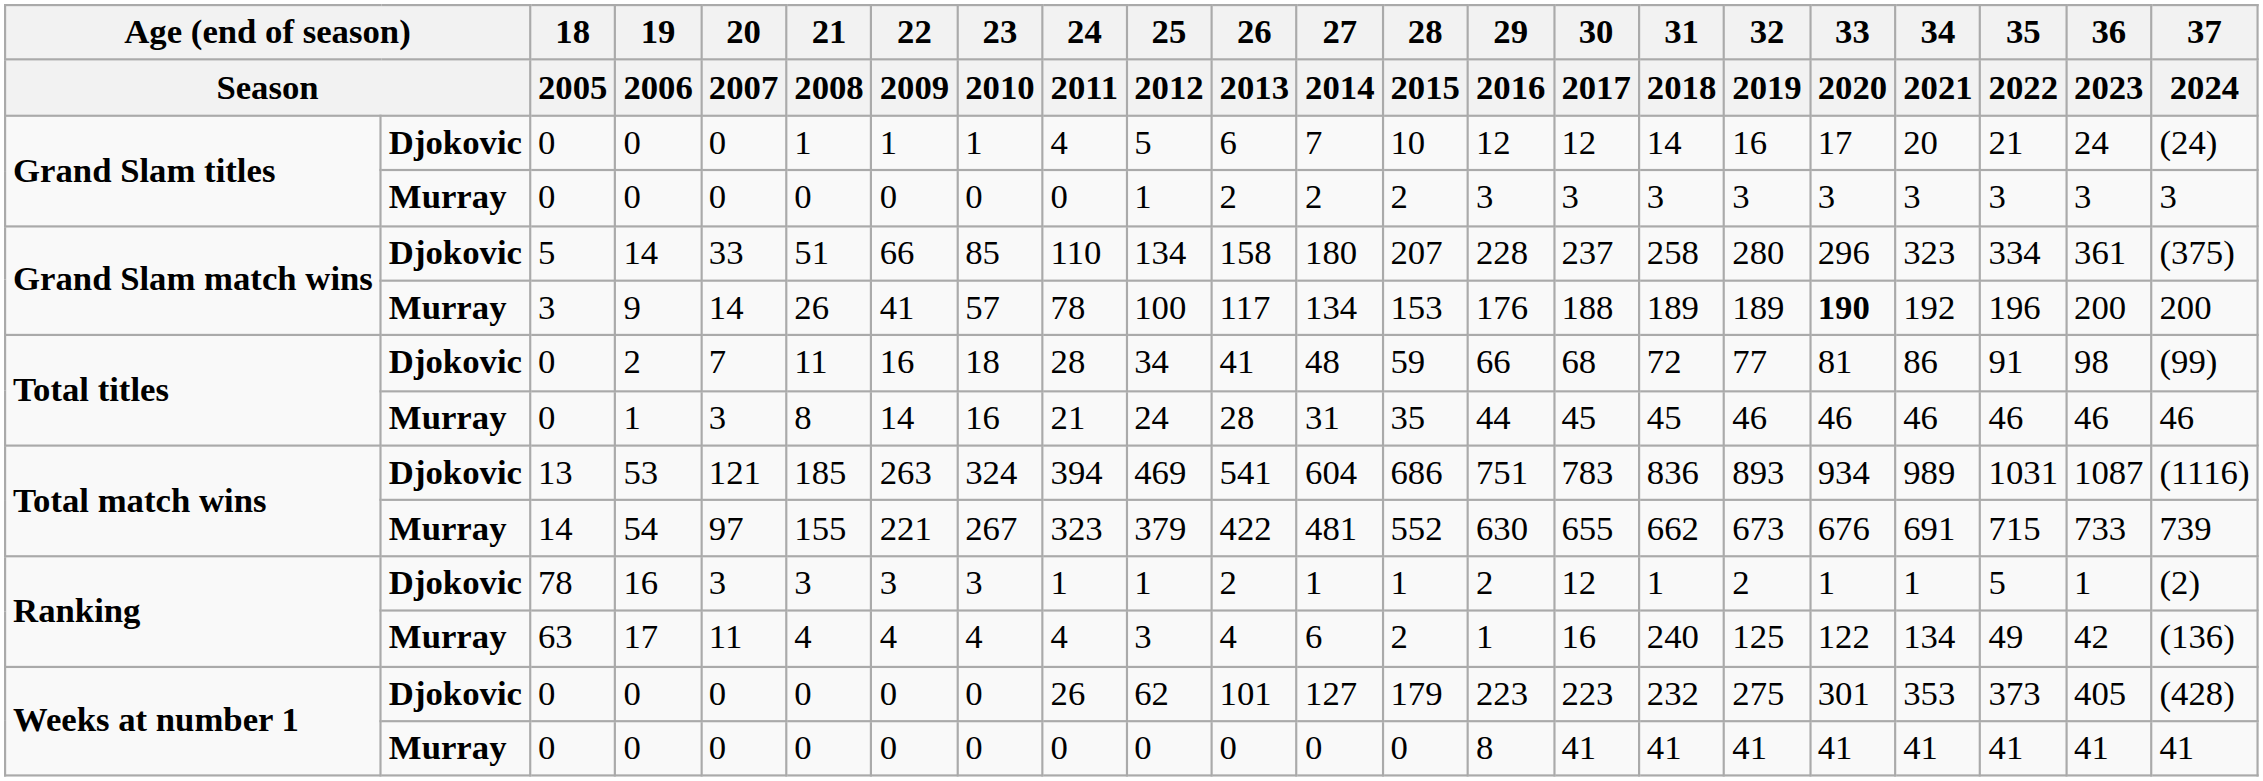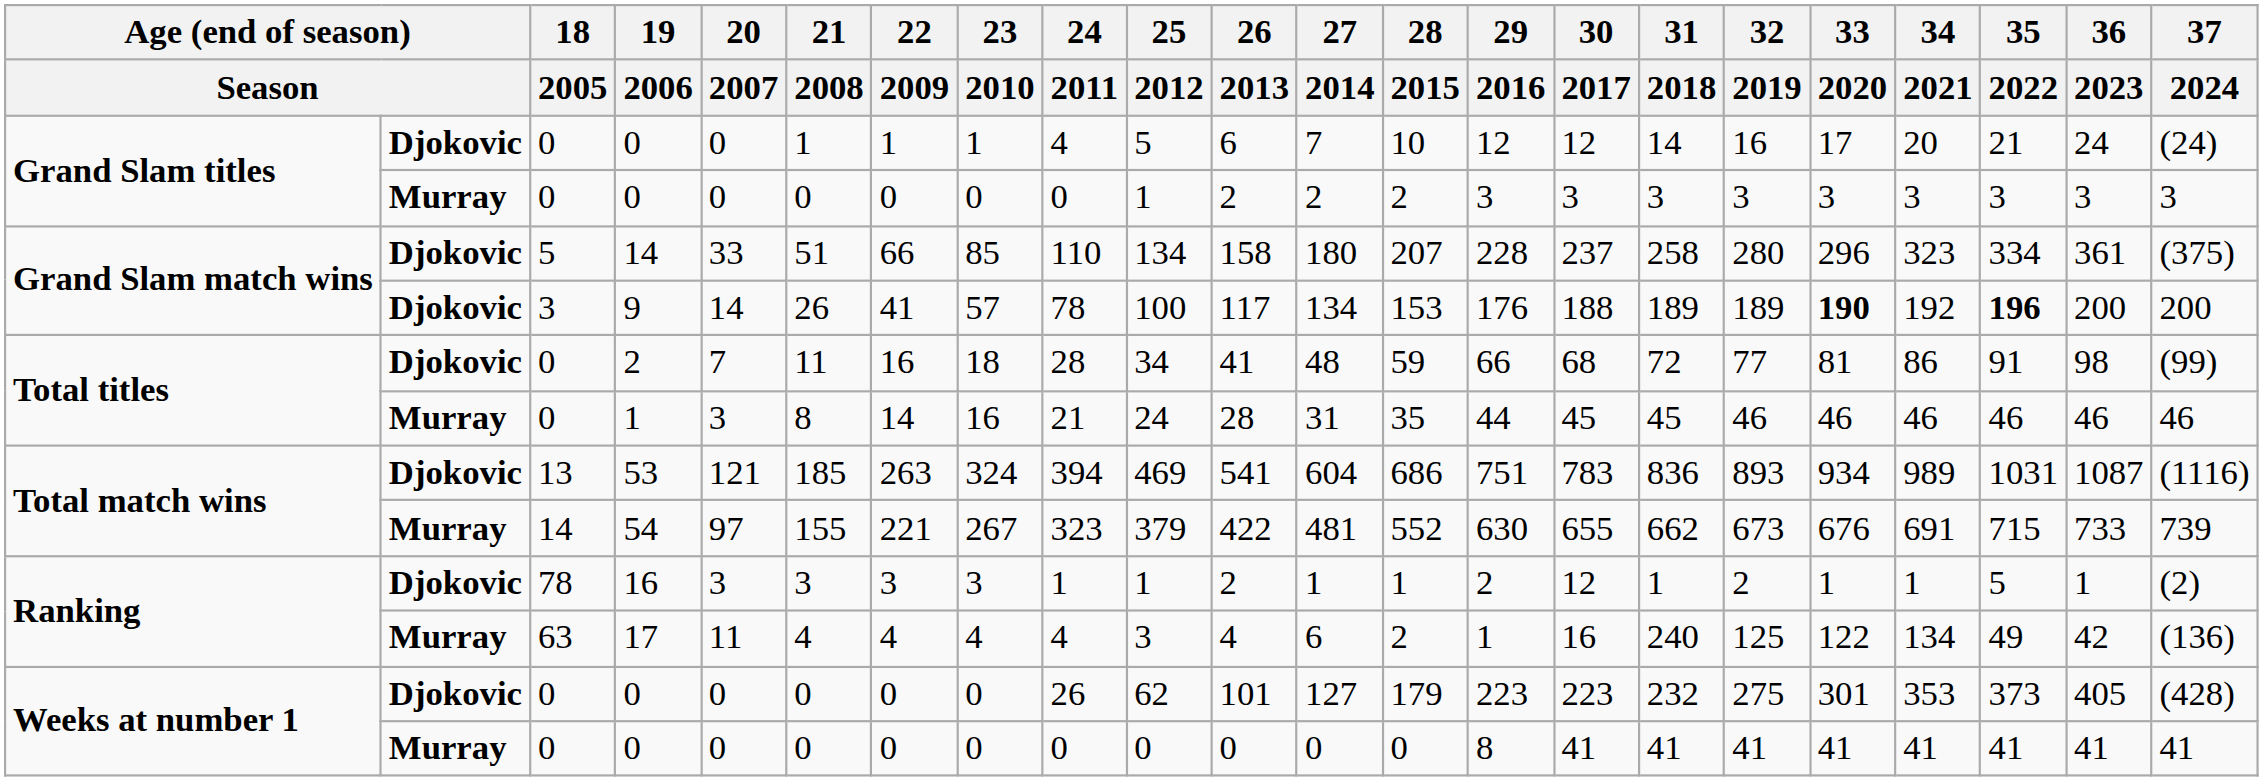 <table class=wikitable>
 <tr>
 <th colspan=2>Age (end of season)</th>
 <th>18</th>
 <th>19</th>
 <th>20</th>
 <th>21</th>
 <th>22</th>
 <th>23</th>
 <th>24</th>
 <th>25</th>
 <th>26</th>
 <th>27</th>
 <th>28</th>
 <th>29</th>
 <th>30</th>
 <th>31</th>
 <th>32</th>
 <th>33</th>
 <th>34</th>
 <th>35</th>
 <th>36</th>
 <th>37</th>
 </tr>
 <tr>
 <th colspan=2>Season</th>
 <th>2005</th>
 <th>2006</th>
 <th>2007</th>
 <th>2008</th>
 <th>2009</th>
 <th>2010</th>
 <th>2011</th>
 <th>2012</th>
 <th>2013</th>
 <th>2014</th>
 <th>2015</th>
 <th>2016</th>
 <th>2017</th>
 <th>2018</th>
 <th>2019</th>
 <th>2020</th>
 <th>2021</th>
 <th>2022</th>
 <th>2023</th>
 <th>2024</th>
 </tr>
 <tr>
 <td rowspan=2><strong>Grand Slam titles</strong></td>
 <td><strong>Djokovic</strong></td>
 <td>0</td>
 <td>0</td>
 <td>0</td>
 <td>1</td>
 <td>1</td>
 <td>1</td>
 <td>4</td>
 <td>5</td>
 <td>6</td>
 <td>7</td>
 <td>10</td>
 <td>12</td>
 <td>12</td>
 <td>14</td>
 <td>16</td>
 <td>17</td>
 <td>20</td>
 <td>21</td>
 <td>24</td>
 <td>(24)</td>
 </tr>
 <tr>
 <td><strong>Murray</strong></td>
 <td>0</td>
 <td>0</td>
 <td>0</td>
 <td>0</td>
 <td>0</td>
 <td>0</td>
 <td>0</td>
 <td>1</td>
 <td>2</td>
 <td>2</td>
 <td>2</td>
 <td>3</td>
 <td>3</td>
 <td>3</td>
 <td>3</td>
 <td>3</td>
 <td>3</td>
 <td>3</td>
 <td>3</td>
 <td>3</td>
 </tr>
 <tr>
 <td rowspan=2><strong>Grand Slam match wins</strong></td>
 <td><strong>Djokovic</strong></td>
 <td>5</td>
 <td>14</td>
 <td>33</td>
 <td>51</td>
 <td>66</td>
 <td>85</td>
 <td>110</td>
 <td>134</td>
 <td>158</td>
 <td>180</td>
 <td>207</td>
 <td>228</td>
 <td>237</td>
 <td>258</td>
 <td>280</td>
 <td>296</td>
 <td>323</td>
 <td>334</td>
 <td>361</td>
 <td>(375)</td>
 </tr>
 <tr>
-<td><strong>Murray</strong></td>
+<td><strong>Djokovic</strong></td>
 <td>3</td>
 <td>9</td>
 <td>14</td>
 <td>26</td>
 <td>41</td>
 <td>57</td>
 <td>78</td>
 <td>100</td>
 <td>117</td>
 <td>134</td>
 <td>153</td>
 <td>176</td>
 <td>188</td>
 <td>189</td>
 <td>189</td>
 <td><strong>190</strong></td>
 <td>192</td>
-<td>196</td>
+<td><strong>196</strong></td>
 <td>200</td>
 <td>200</td>
 </tr>
 <tr>
 <td rowspan=2><strong>Total titles</strong></td>
 <td><strong>Djokovic</strong></td>
 <td>0</td>
 <td>2</td>
 <td>7</td>
 <td>11</td>
 <td>16</td>
 <td>18</td>
 <td>28</td>
 <td>34</td>
 <td>41</td>
 <td>48</td>
 <td>59</td>
 <td>66</td>
 <td>68</td>
 <td>72</td>
 <td>77</td>
 <td>81</td>
 <td>86</td>
 <td>91</td>
 <td>98</td>
 <td>(99)</td>
 </tr>
 <tr>
 <td><strong>Murray</strong></td>
 <td>0</td>
 <td>1</td>
 <td>3</td>
 <td>8</td>
 <td>14</td>
 <td>16</td>
 <td>21</td>
 <td>24</td>
 <td>28</td>
 <td>31</td>
 <td>35</td>
 <td>44</td>
 <td>45</td>
 <td>45</td>
 <td>46</td>
 <td>46</td>
 <td>46</td>
 <td>46</td>
 <td>46</td>
 <td>46</td>
 </tr>
 <tr>
 <td rowspan=2><strong>Total match wins</strong></td>
 <td><strong>Djokovic</strong></td>
 <td>13</td>
 <td>53</td>
 <td>121</td>
 <td>185</td>
 <td>263</td>
 <td>324</td>
 <td>394</td>
 <td>469</td>
 <td>541</td>
 <td>604</td>
 <td>686</td>
 <td>751</td>
 <td>783</td>
 <td>836</td>
 <td>893</td>
 <td>934</td>
 <td>989</td>
 <td>1031</td>
 <td>1087</td>
 <td>(1116)</td>
 </tr>
 <tr>
 <td><strong>Murray</strong></td>
 <td>14</td>
 <td>54</td>
 <td>97</td>
 <td>155</td>
 <td>221</td>
 <td>267</td>
 <td>323</td>
 <td>379</td>
 <td>422</td>
 <td>481</td>
 <td>552</td>
 <td>630</td>
 <td>655</td>
 <td>662</td>
 <td>673</td>
 <td>676</td>
 <td>691</td>
 <td>715</td>
 <td>733</td>
 <td>739</td>
 </tr>
 <tr>
 <td rowspan=2><strong>Ranking</strong></td>
 <td><strong>Djokovic</strong></td>
 <td>78</td>
 <td>16</td>
 <td>3</td>
 <td>3</td>
 <td>3</td>
 <td>3</td>
 <td>1</td>
 <td>1</td>
 <td>2</td>
 <td>1</td>
 <td>1</td>
 <td>2</td>
 <td>12</td>
 <td>1</td>
 <td>2</td>
 <td>1</td>
 <td>1</td>
 <td>5</td>
 <td>1</td>
 <td>(2)</td>
 </tr>
 <tr>
 <td><strong>Murray</strong></td>
 <td>63</td>
 <td>17</td>
 <td>11</td>
 <td>4</td>
 <td>4</td>
 <td>4</td>
 <td>4</td>
 <td>3</td>
 <td>4</td>
 <td>6</td>
 <td>2</td>
 <td>1</td>
 <td>16</td>
 <td>240</td>
 <td>125</td>
 <td>122</td>
 <td>134</td>
 <td>49</td>
 <td>42</td>
 <td>(136)</td>
 </tr>
 <tr>
 <td rowspan=2><strong>Weeks at number 1</strong></td>
 <td><strong>Djokovic</strong></td>
 <td>0</td>
 <td>0</td>
 <td>0</td>
 <td>0</td>
 <td>0</td>
 <td>0</td>
 <td>26</td>
 <td>62</td>
 <td>101</td>
 <td>127</td>
 <td>179</td>
 <td>223</td>
 <td>223</td>
 <td>232</td>
 <td>275</td>
 <td>301</td>
 <td>353</td>
 <td>373</td>
 <td>405</td>
 <td>(428)</td>
 </tr>
 <tr>
 <td><strong>Murray</strong></td>
 <td>0</td>
 <td>0</td>
 <td>0</td>
 <td>0</td>
 <td>0</td>
 <td>0</td>
 <td>0</td>
 <td>0</td>
 <td>0</td>
 <td>0</td>
 <td>0</td>
 <td>8</td>
 <td>41</td>
 <td>41</td>
 <td>41</td>
 <td>41</td>
 <td>41</td>
 <td>41</td>
 <td>41</td>
 <td>41</td>
 </tr>
 </table>
